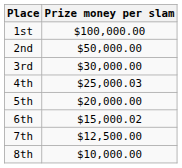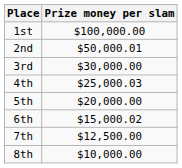 <table class="wikitable">
 <tr>
 <th>Place</th>
 <th>Prize money per slam</th>
 </tr>
 <tr>
 <td align=center>1st</td>
 <td align=center>$100,000.00</td>
 </tr>
 <tr>
 <td align=center>2nd</td>
-<td align=center>$50,000.00</td>
+<td align=center>$50,000.01</td>
 </tr>
 <tr>
 <td align=center>3rd</td>
 <td align=center>$30,000.00</td>
 </tr>
 <tr>
 <td align=center>4th</td>
 <td align=center>$25,000.03</td>
 </tr>
 <tr>
 <td align=center>5th</td>
 <td align=center>$20,000.00</td>
 </tr>
 <tr>
 <td align=center>6th</td>
 <td align=center>$15,000.02</td>
 </tr>
 <tr>
 <td align=center>7th</td>
 <td align=center>$12,500.00</td>
 </tr>
 <tr>
 <td align=center>8th</td>
 <td align=center>$10,000.00</td>
 </tr>
 </table>
